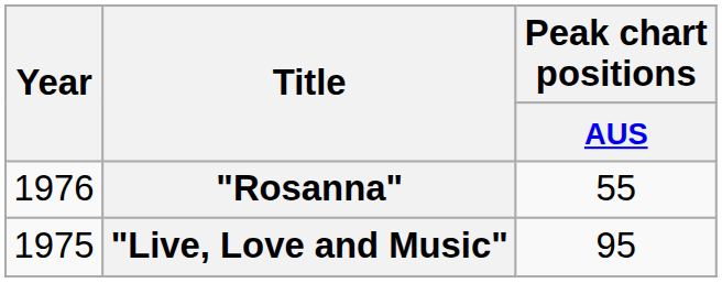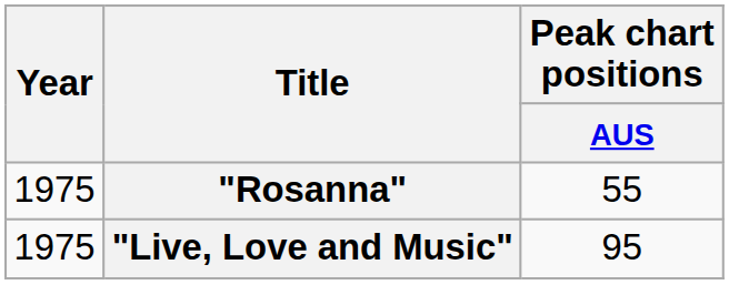 <table class="wikitable plainrowheaders" style="text-align:center;" border="1">
 <tr>
 <th scope="col" rowspan="2">Year</th>
 <th scope="col" rowspan="2">Title</th>
 <th scope="col" colspan="1">Peak chart<br>positions</th>
 </tr>
 <tr>
 <th scope="col" style="text-align:center;"><small><a href='#'>AUS</a><br></small></th>
 </tr>
 <tr>
-<td>1976</td>
+<td>1975</td>
 <th scope="row">"Rosanna"</th>
 <td style="text-align:center;">55</td>
 </tr>
 <tr>
 <td>1975</td>
 <th scope="row">"Live, Love and Music"</th>
 <td style="text-align:center;">95</td>
 </tr>
 </table>
